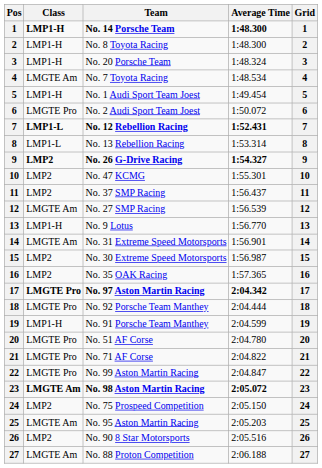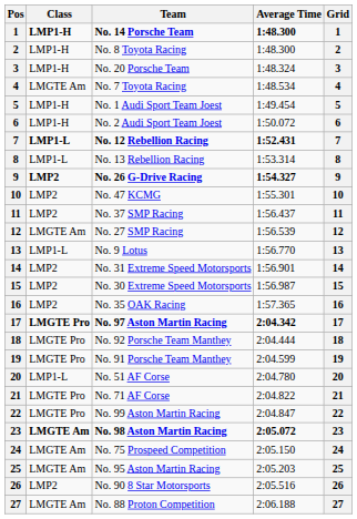 <table class="wikitable" style="font-size: 90%;">
 <tr>
 <th>Pos</th>
 <th>Class</th>
 <th>Team</th>
 <th>Average Time</th>
 <th>Grid</th>
 </tr>
 <tr style="font-weight:bold">
 <th>1</th>
 <td>LMP1-H</td>
 <td>No. 14 <a href='#'>Porsche Team</a></td>
 <td>1:48.300</td>
 <th>1</th>
 </tr>
 <tr>
 <th>2</th>
 <td>LMP1-H</td>
 <td>No. 8 <a href='#'>Toyota Racing</a></td>
 <td>1:48.300</td>
 <th>2</th>
 </tr>
 <tr>
 <th>3</th>
 <td>LMP1-H</td>
 <td>No. 20 <a href='#'>Porsche Team</a></td>
 <td>1:48.324</td>
 <th>3</th>
 </tr>
 <tr>
 <th>4</th>
 <td>LMGTE Am</td>
 <td>No. 7 <a href='#'>Toyota Racing</a></td>
 <td>1:48.534</td>
 <th>4</th>
 </tr>
 <tr>
 <th>5</th>
 <td>LMP1-H</td>
 <td>No. 1 <a href='#'>Audi Sport Team Joest</a></td>
 <td>1:49.454</td>
 <th>5</th>
 </tr>
 <tr>
 <th>6</th>
-<td>LMGTE Pro</td>
+<td>LMP1-H</td>
 <td>No. 2 <a href='#'>Audi Sport Team Joest</a></td>
 <td>1:50.072</td>
 <th>6</th>
 </tr>
 <tr style="font-weight:bold">
 <th>7</th>
 <td>LMP1-L</td>
 <td>No. 12 <a href='#'>Rebellion Racing</a></td>
 <td>1:52.431</td>
 <th>7</th>
 </tr>
 <tr>
 <th>8</th>
 <td>LMP1-L</td>
 <td>No. 13 <a href='#'>Rebellion Racing</a></td>
 <td>1:53.314</td>
 <th>8</th>
 </tr>
 <tr style="font-weight:bold">
 <th>9</th>
 <td>LMP2</td>
 <td>No. 26 <a href='#'>G-Drive Racing</a></td>
 <td>1:54.327</td>
 <th>9</th>
 </tr>
 <tr>
 <th>10</th>
 <td>LMP2</td>
 <td>No. 47 <a href='#'>KCMG</a></td>
 <td>1:55.301</td>
 <th>10</th>
 </tr>
 <tr>
 <th>11</th>
 <td>LMP2</td>
 <td>No. 37 <a href='#'>SMP Racing</a></td>
 <td>1:56.437</td>
 <th>11</th>
 </tr>
 <tr>
 <th>12</th>
 <td>LMGTE Am</td>
 <td>No. 27 <a href='#'>SMP Racing</a></td>
 <td>1:56.539</td>
 <th>12</th>
 </tr>
 <tr>
 <th>13</th>
-<td>LMP1-H</td>
+<td>LMP1-L</td>
 <td>No. 9 <a href='#'>Lotus</a></td>
 <td>1:56.770</td>
 <th>13</th>
 </tr>
 <tr>
 <th>14</th>
-<td>LMGTE Am</td>
+<td>LMP2</td>
 <td>No. 31 <a href='#'>Extreme Speed Motorsports</a></td>
 <td>1:56.901</td>
 <th>14</th>
 </tr>
 <tr>
 <th>15</th>
 <td>LMP2</td>
 <td>No. 30 <a href='#'>Extreme Speed Motorsports</a></td>
 <td>1:56.987</td>
 <th>15</th>
 </tr>
 <tr>
 <th>16</th>
 <td>LMP2</td>
 <td>No. 35 <a href='#'>OAK Racing</a></td>
 <td>1:57.365</td>
 <th>16</th>
 </tr>
 <tr style="font-weight:bold">
 <th>17</th>
 <td>LMGTE Pro</td>
 <td>No. 97 <a href='#'>Aston Martin Racing</a></td>
 <td>2:04.342</td>
 <th>17</th>
 </tr>
 <tr>
 <th>18</th>
 <td>LMGTE Pro</td>
 <td>No. 92 <a href='#'>Porsche Team Manthey</a></td>
 <td>2:04.444</td>
 <th>18</th>
 </tr>
 <tr>
 <th>19</th>
-<td>LMP1-H</td>
+<td>LMGTE Pro</td>
 <td>No. 91 <a href='#'>Porsche Team Manthey</a></td>
 <td>2:04.599</td>
 <th>19</th>
 </tr>
 <tr>
 <th>20</th>
-<td>LMGTE Pro</td>
+<td>LMP1-L</td>
 <td>No. 51 <a href='#'>AF Corse</a></td>
 <td>2:04.780</td>
 <th>20</th>
 </tr>
 <tr>
 <th>21</th>
 <td>LMGTE Pro</td>
 <td>No. 71 <a href='#'>AF Corse</a></td>
 <td>2:04.822</td>
 <th>21</th>
 </tr>
 <tr>
 <th>22</th>
 <td>LMGTE Pro</td>
 <td>No. 99 <a href='#'>Aston Martin Racing</a></td>
 <td>2:04.847</td>
 <th>22</th>
 </tr>
 <tr style="font-weight:bold">
 <th>23</th>
 <td>LMGTE Am</td>
 <td>No. 98 <a href='#'>Aston Martin Racing</a></td>
 <td>2:05.072</td>
 <th>23</th>
 </tr>
 <tr>
 <th>24</th>
-<td>LMP2</td>
+<td>LMGTE Am</td>
 <td>No. 75 <a href='#'>Prospeed Competition</a></td>
 <td>2:05.150</td>
 <th>24</th>
 </tr>
 <tr>
 <th>25</th>
 <td>LMGTE Am</td>
 <td>No. 95 <a href='#'>Aston Martin Racing</a></td>
 <td>2:05.203</td>
 <th>25</th>
 </tr>
 <tr>
 <th>26</th>
 <td>LMP2</td>
 <td>No. 90 <a href='#'>8 Star Motorsports</a></td>
 <td>2:05.516</td>
 <th>26</th>
 </tr>
 <tr>
 <th>27</th>
 <td>LMGTE Am</td>
 <td>No. 88 <a href='#'>Proton Competition</a></td>
 <td>2:06.188</td>
 <th>27</th>
 </tr>
 </table>
